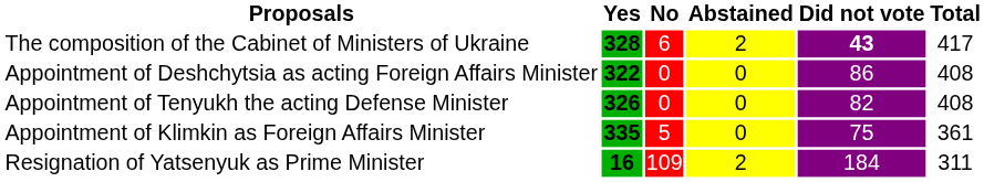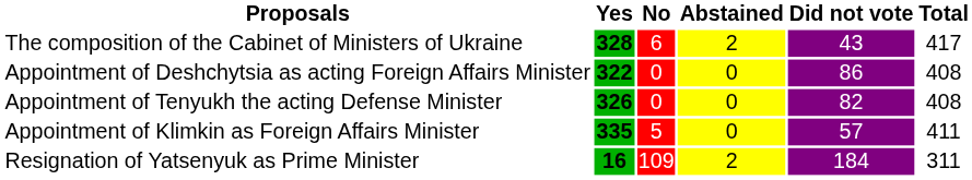 <table align="center" class="standard">
 <tr>
 <th>Proposals</th>
 <th>Yes</th>
 <th>No</th>
 <th>Abstained</th>
 <th>Did not vote</th>
 <th>Total</th>
 </tr>
 <tr ---->
 <td>The composition of the Cabinet of Ministers of Ukraine</td>
 <td align=center bgcolor=#00B000><strong>328</strong></td>
 <td align=center bgcolor=red style="color:white;">6</td>
 <td align=center bgcolor=yellow>2</td>
-<td align=center bgcolor=purple style="color:white;"><strong>43</strong></td>
+<td align=center bgcolor=purple style="color:white;">43</td>
 <td align=center>417</td>
 </tr>
 <tr ---->
 <td>Appointment of Deshchytsia as acting Foreign Affairs Minister</td>
 <td align=center bgcolor=#00B000><strong>322</strong></td>
 <td align=center bgcolor=red style="color:white;">0</td>
 <td align=center bgcolor=yellow>0</td>
 <td align=center bgcolor=purple style="color:white;">86</td>
 <td align=center>408</td>
 </tr>
 <tr ---->
 <td>Appointment of Tenyukh the acting Defense Minister</td>
 <td align=center bgcolor=#00B000><strong>326</strong></td>
 <td align=center bgcolor=red style="color:white;">0</td>
 <td align=center bgcolor=yellow>0</td>
 <td align=center bgcolor=purple style="color:white;">82</td>
 <td align=center>408</td>
 </tr>
 <tr ---->
 <td>Appointment of  Klimkin as Foreign Affairs Minister</td>
 <td align=center bgcolor=#00B000><strong>335</strong></td>
 <td align=center bgcolor=red style="color:white;">5</td>
 <td align=center bgcolor=yellow>0</td>
-<td align=center bgcolor=purple style="color:white;">75</td>
-<td align=center>361</td>
+<td align=center bgcolor=purple style="color:white;">57</td>
+<td align=center>411</td>
 </tr>
 <tr ---->
 <td>Resignation of Yatsenyuk as Prime Minister</td>
 <td align=center bgcolor=#00B000><strong>16</strong></td>
 <td align=center bgcolor=red style="color:white;">109</td>
 <td align=center bgcolor=yellow>2</td>
 <td align=center bgcolor=purple style="color:white;">184</td>
 <td align=center>311</td>
 </tr>
 <tr>
 </tr>
 </table>
